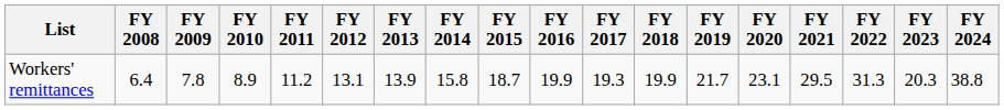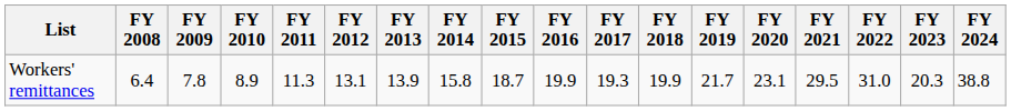 <table class="wikitable">
 <tr>
 <th>List</th>
 <th>FY 2008</th>
 <th>FY 2009</th>
 <th>FY 2010</th>
 <th>FY 2011</th>
 <th>FY 2012</th>
 <th>FY 2013</th>
 <th>FY 2014</th>
 <th>FY 2015</th>
 <th>FY 2016</th>
 <th>FY 2017</th>
 <th>FY 2018</th>
 <th>FY 2019</th>
 <th>FY 2020</th>
 <th>FY 2021</th>
 <th>FY 2022</th>
 <th>FY 2023</th>
 <th>FY 2024</th>
 </tr>
 <tr>
 <td>Workers' <a href='#'>remittances</a></td>
 <td style="text-align:center"> 6.4</td>
 <td style="text-align:center"> 7.8</td>
 <td style="text-align:center"> 8.9</td>
-<td style="text-align:center"> 11.2</td>
+<td style="text-align:center"> 11.3</td>
 <td style="text-align:center"> 13.1</td>
 <td style="text-align:center"> 13.9</td>
 <td style="text-align:center"> 15.8</td>
 <td style="text-align:center"> 18.7</td>
 <td style="text-align:center"> 19.9</td>
 <td style="text-align:center"> 19.3</td>
 <td style="text-align:center"> 19.9</td>
 <td style="text-align:center"> 21.7</td>
 <td style="text-align:center"> 23.1</td>
 <td style="text-align:center"> 29.5</td>
-<td style="text-align:center"> 31.3</td>
+<td style="text-align:center"> 31.0</td>
 <td style="text-align:center"> 20.3</td>
 <td>38.8</td>
 </tr>
 </table>
